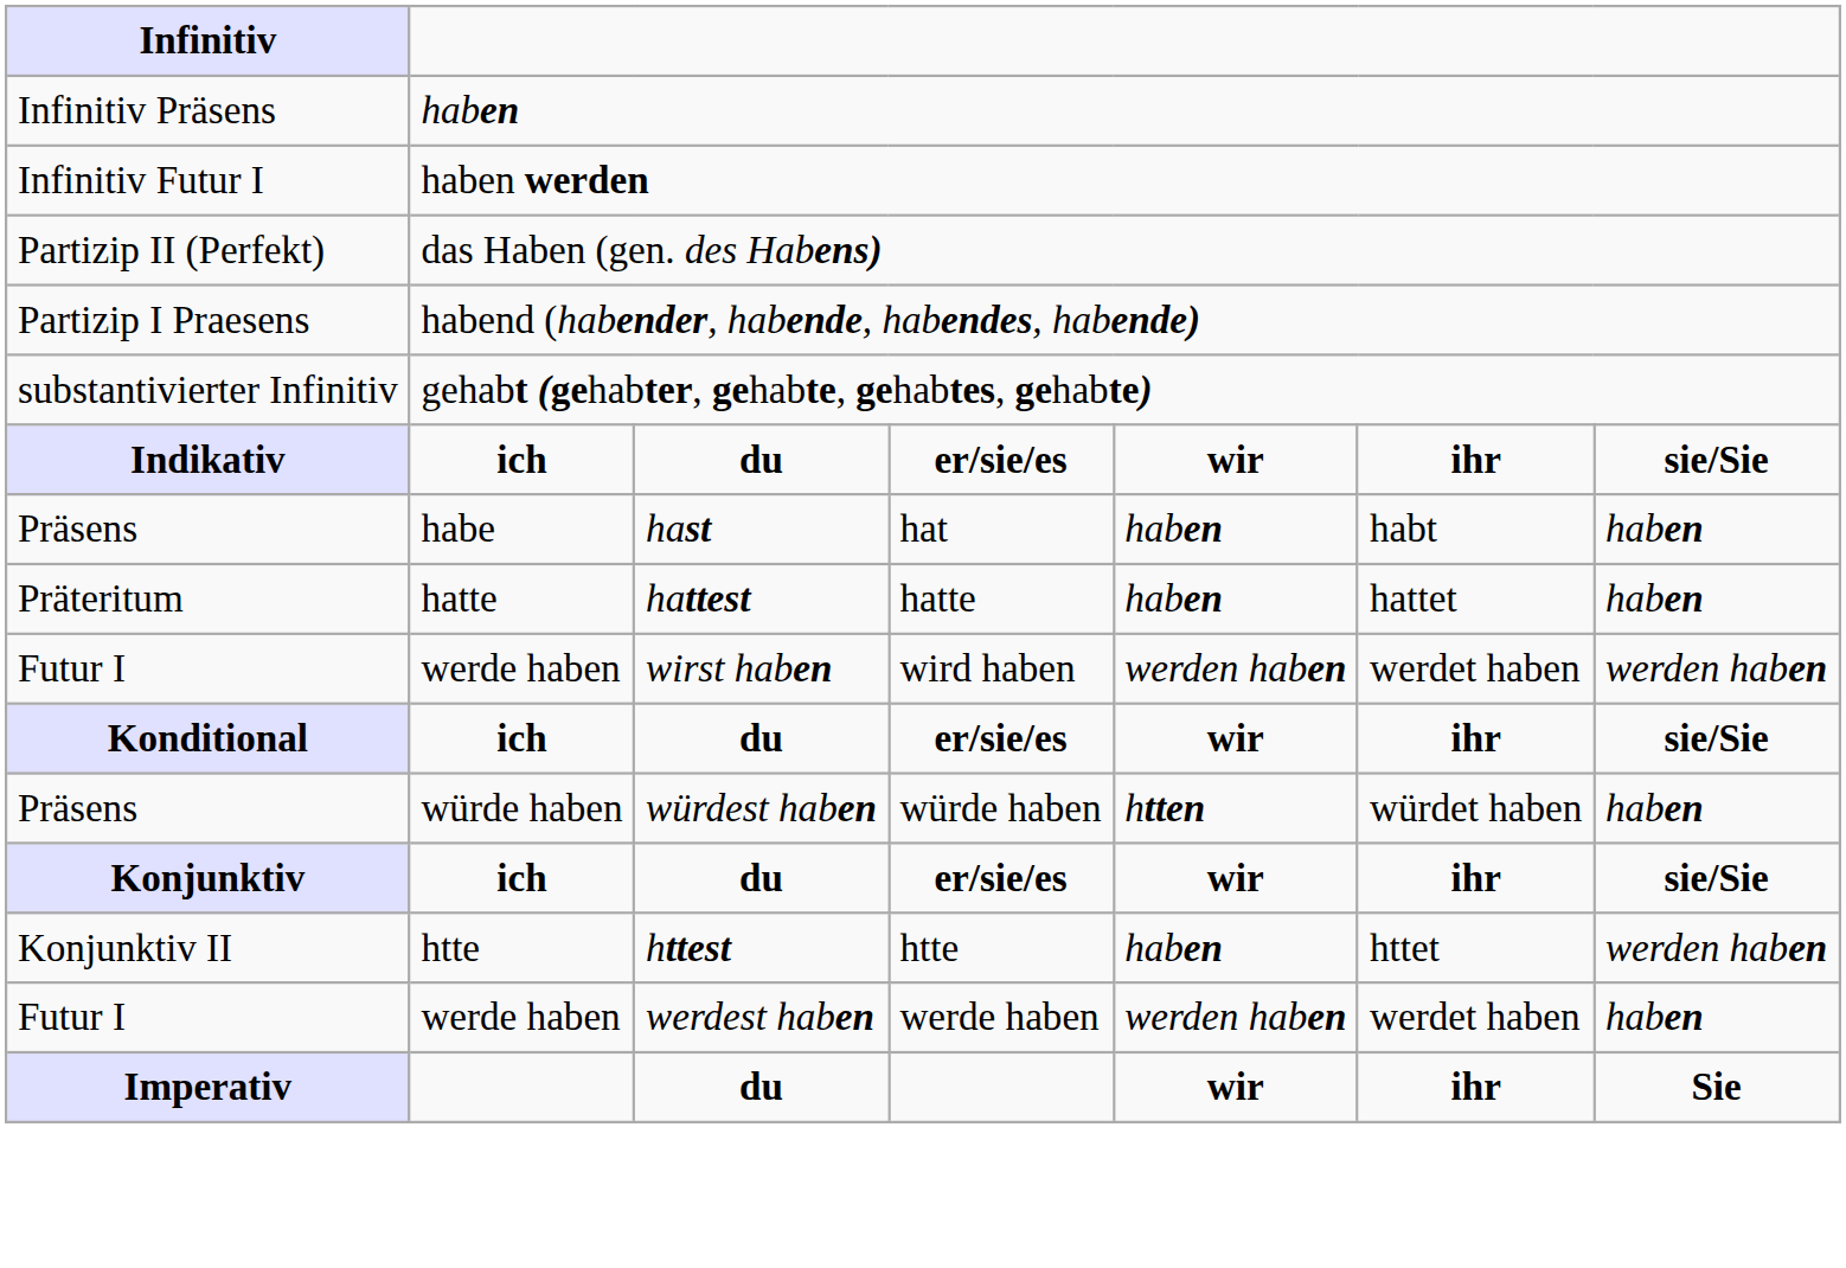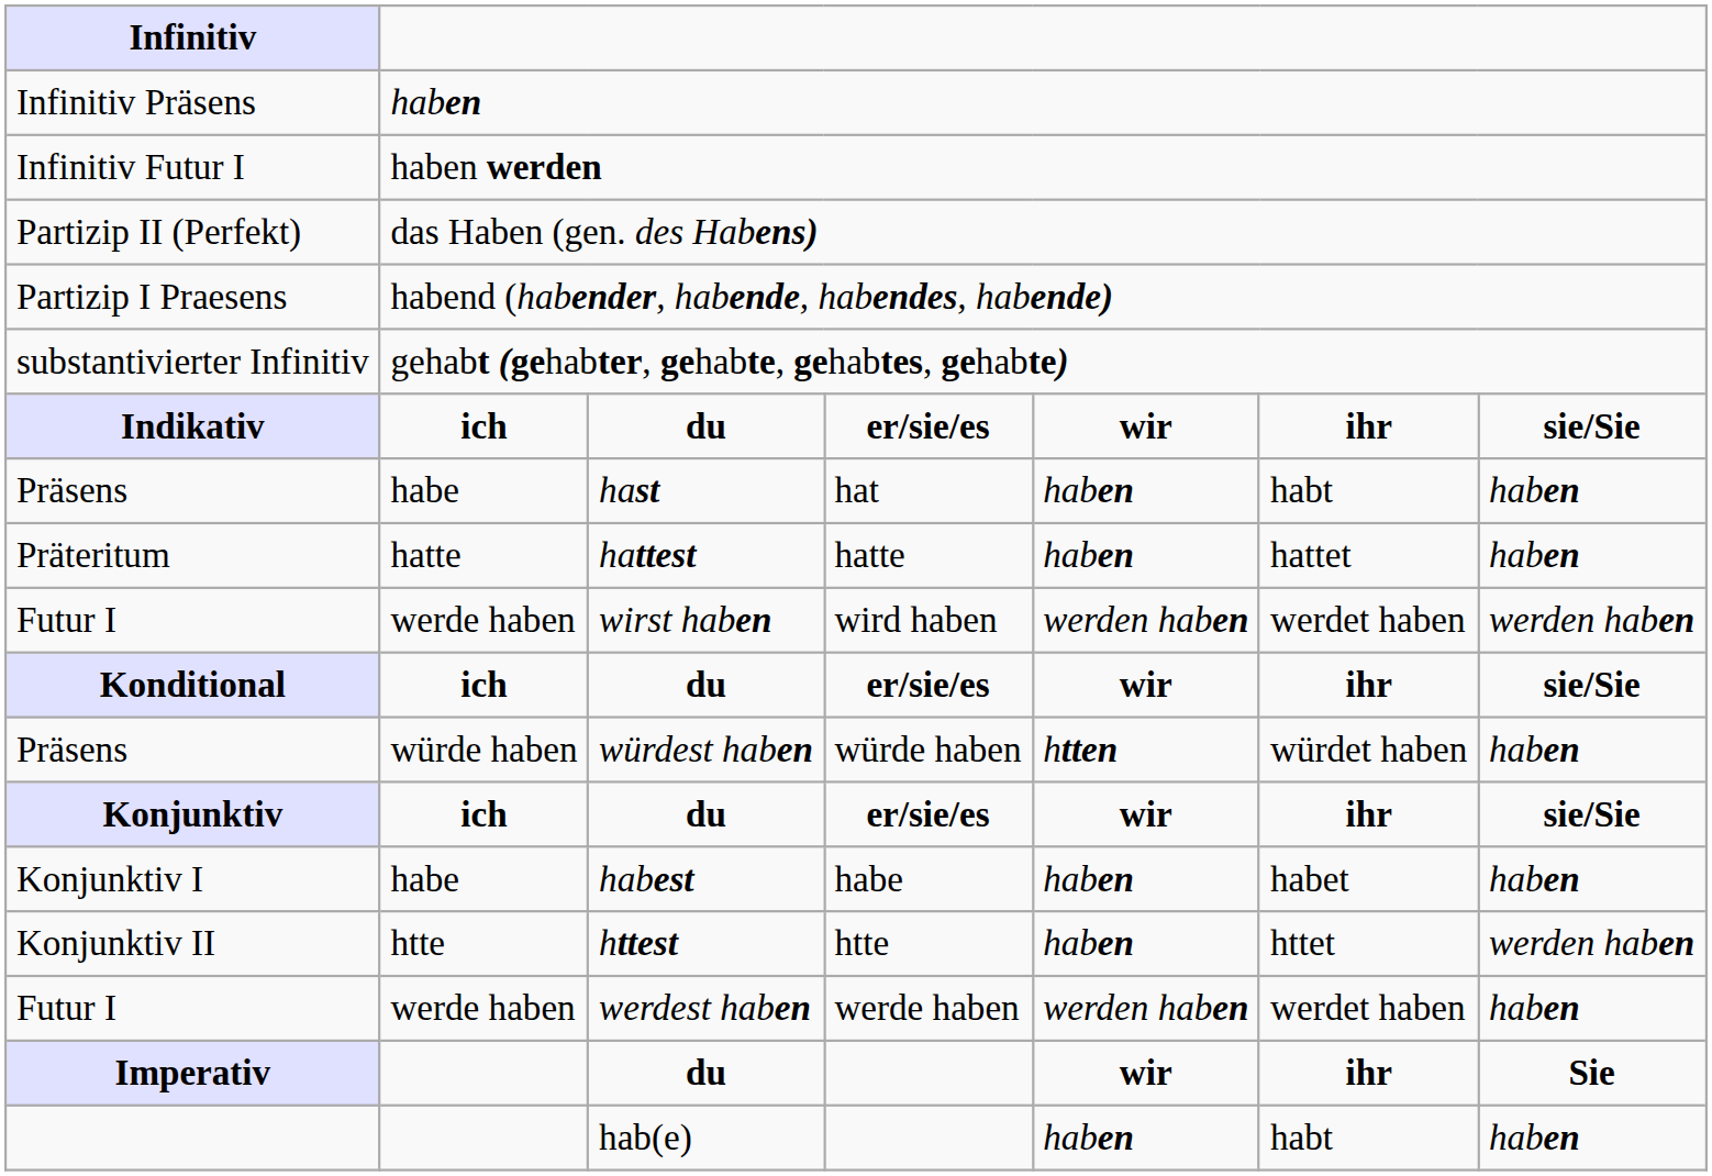 <table border="2" cellpadding="4" cellspacing="0" style="margin: 1em 1em 1em 0; background: #f9f9f9; border: 1px #aaa solid; border-collapse: collapse; font-size: 95%;">
 <tr>
 <th bgcolor="#E0E0FF">Infinitiv</th>
 <th colspan="6"></th>
 </tr>
 <tr>
 <td>Infinitiv Präsens</td>
 <td colspan="6"><em>hab<strong>en<strong><em></td>
 </tr>
 <tr>
 <td>Infinitiv Futur I</td>
 <td colspan="6"></em>hab</strong>en<strong> werden<em></td>
 </tr>
 <tr>
 <td>Partizip II (Perfekt)</td>
 <td colspan="6"></em>das Hab</strong>en</em></strong> (gen. <em>des Hab<strong>ens<strong><em>)</td>
 </tr>
 <tr>
 <td>Partizip I Praesens</td>
 <td colspan="6"></em>hab</strong>end</em></strong> (<em>hab<strong>ender</strong>, hab<strong>ende</strong>, hab<strong>endes</strong>, hab<strong>ende<strong><em>)</td>
 </tr>
 <tr>
 <td>substantivierter Infinitiv</td>
 <td colspan="6"></em></strong>ge</strong>hab<strong>t<strong><em> (</em></strong>ge</strong>hab<strong>ter</strong>, <strong>ge</strong>hab<strong>te</strong>, <strong>ge</strong>hab<strong>tes</strong>, <strong>ge</strong>hab<strong>te<strong><em>)</td>
 </tr>
 <tr>
 <th bgcolor="#E0E0FF">Indikativ</th>
 <th></em>ich<em></th>
 <th></em>du<em></th>
 <th></em>er/sie/es<em></th>
 <th></em>wir<em></th>
 <th></em>ihr<em></th>
 <th></em>sie/Sie<em></th>
 </tr>
 <tr>
 <td>Präsens</td>
 <td></em>hab</strong>e</em></strong></td>
 <td><em>ha<strong>st<strong><em></td>
 <td></em>ha</strong>t</em></strong></td>
 <td><em>hab<strong>en<strong><em></td>
 <td></em>hab</strong>t</em></strong></td>
 <td><em>hab<strong>en<strong><em></td>
 </tr>
 <tr>
 <td>Präteritum</td>
 <td></em>ha</strong>tte</em></strong></td>
 <td><em>ha<strong>ttest<strong><em></td>
 <td></em>ha</strong>tte</em></strong></td>
 <td><em>hab<strong>en<strong><em></td>
 <td></em>ha</strong>ttet</em></strong></td>
 <td><em>hab<strong>en<strong><em></td>
 </tr>
 <tr>
 <td>Futur I</td>
 <td></em>werde hab</strong>en</em></strong></td>
 <td><em>wirst hab<strong>en<strong><em></td>
 <td></em>wird hab</strong>en</em></strong></td>
 <td><em>werden hab<strong>en<strong><em></td>
 <td></em>werdet hab</strong>en</em></strong></td>
 <td><em>werden hab<strong>en<strong><em></td>
 </tr>
 <tr>
 <th bgcolor="#E0E0FF">Konditional</th>
 <th></em>ich<em></th>
 <th></em>du<em></th>
 <th></em>er/sie/es<em></th>
 <th></em>wir<em></th>
 <th></em>ihr<em></th>
 <th></em>sie/Sie<em></th>
 </tr>
 <tr>
 <td>Präsens</td>
 <td></em>würde hab</strong>en</em></strong></td>
 <td><em>würdest hab<strong>en<strong><em></td>
 <td></em>würde hab</strong>en</em></strong></td>
 <td><em>h<strong>tten<strong><em></td>
 <td></em>würdet hab</strong>en</em></strong></td>
 <td><em>hab<strong>en<strong><em></td>
 </tr>
 <tr>
 <th bgcolor="#E0E0FF">Konjunktiv</th>
 <th></em>ich<em></th>
 <th></em>du<em></th>
 <th></em>er/sie/es<em></th>
 <th></em>wir<em></th>
 <th></em>ihr<em></th>
 <th></em>sie/Sie<em></th>
 </tr>
 <tr>
+<td>Konjunktiv I</td>
+<td></em>hab</strong>e</em></strong></td>
+<td><em>hab<strong>est<strong><em></td>
+<td></em>hab</strong>e</em></strong></td>
+<td><em>hab<strong>en<strong><em></td>
+<td></em>hab</strong>et</em></strong></td>
+<td><em>hab<strong>en<strong><em></td>
+</tr>
+<tr>
 <td>Konjunktiv II</td>
 <td></em>h</strong>tte</em></strong></td>
 <td><em>h<strong>ttest<strong><em></td>
 <td></em>h</strong>tte</em></strong></td>
 <td><em>hab<strong>en<strong><em></td>
 <td></em>h</strong>ttet</em></strong></td>
 <td><em>werden hab<strong>en<strong><em></td>
 </tr>
 <tr>
 <td>Futur I</td>
 <td></em>werde hab</strong>en</em></strong></td>
 <td><em>werdest hab<strong>en<strong><em></td>
 <td></em>werde hab</strong>en</em></strong></td>
 <td><em>werden hab<strong>en<strong><em></td>
 <td></em>werdet hab</strong>en</em></strong></td>
 <td><em>hab<strong>en<strong><em></td>
 </tr>
 <tr>
 <th bgcolor="#E0E0FF">Imperativ</th>
 <th> </th>
 <th></em>du<em></th>
 <th> </th>
 <th></em>wir<em></th>
 <th></em>ihr<em></th>
 <th></em>Sie<em></th>
 </tr>
+<tr>
+<td> </td>
+<td> </td>
+<td></em>hab</strong>(e)</em></strong></td>
+<td> </td>
+<td><em>hab<strong>en<strong><em></td>
+<td></em>hab</strong>t</em></strong></td>
+<td><em>hab<strong>en<strong><em></td>
+</tr>
 </table>
